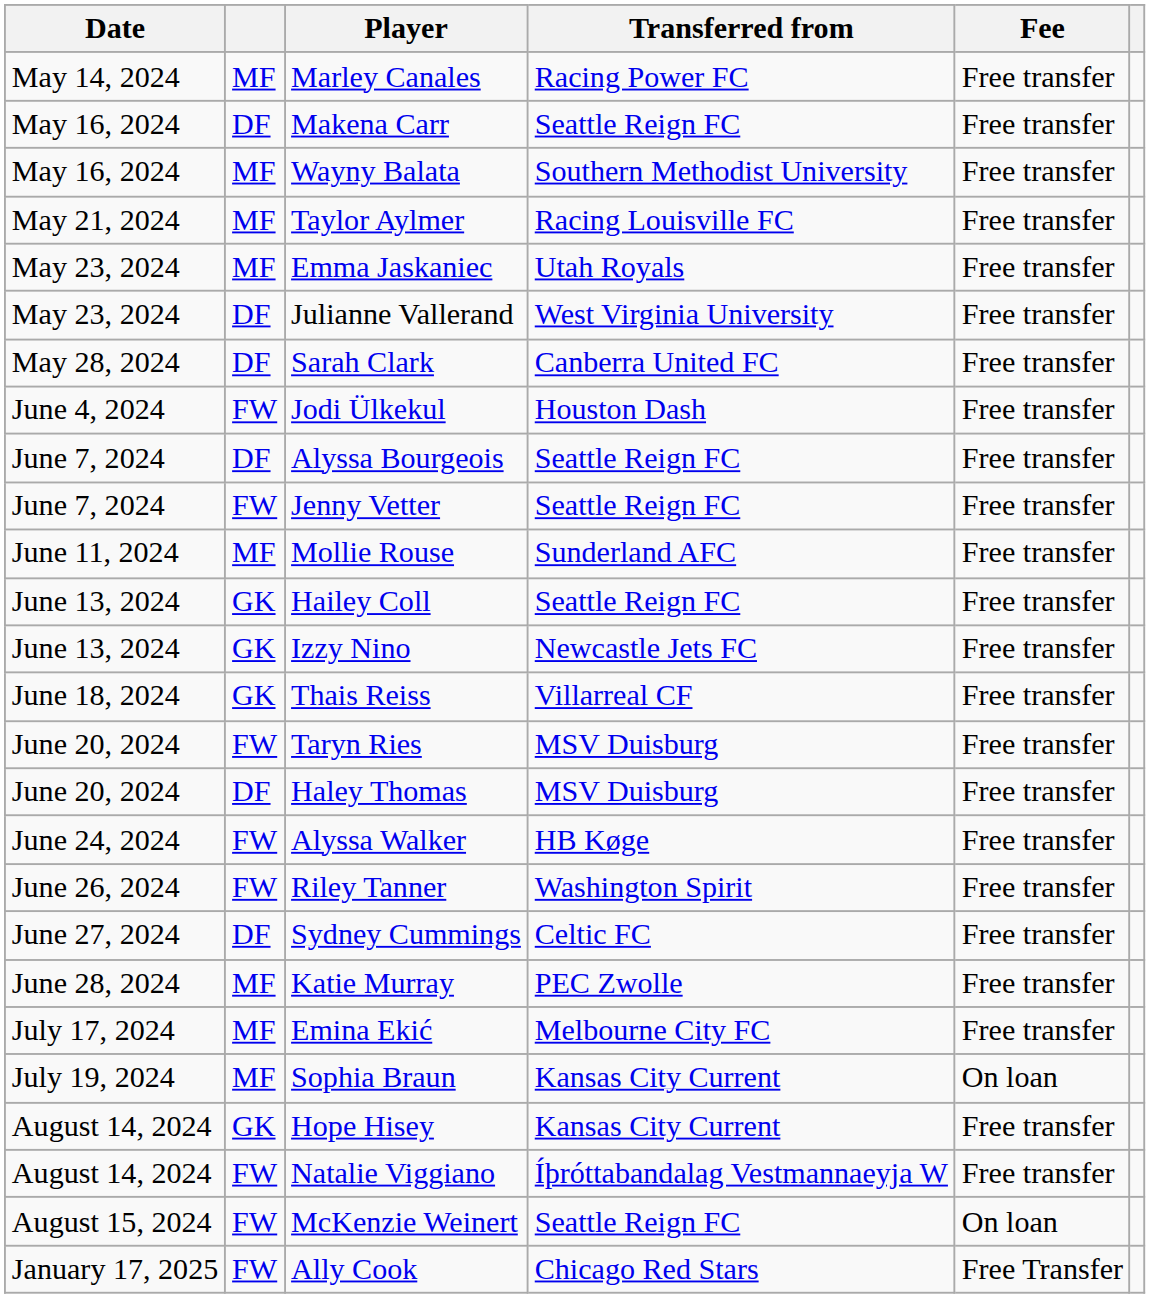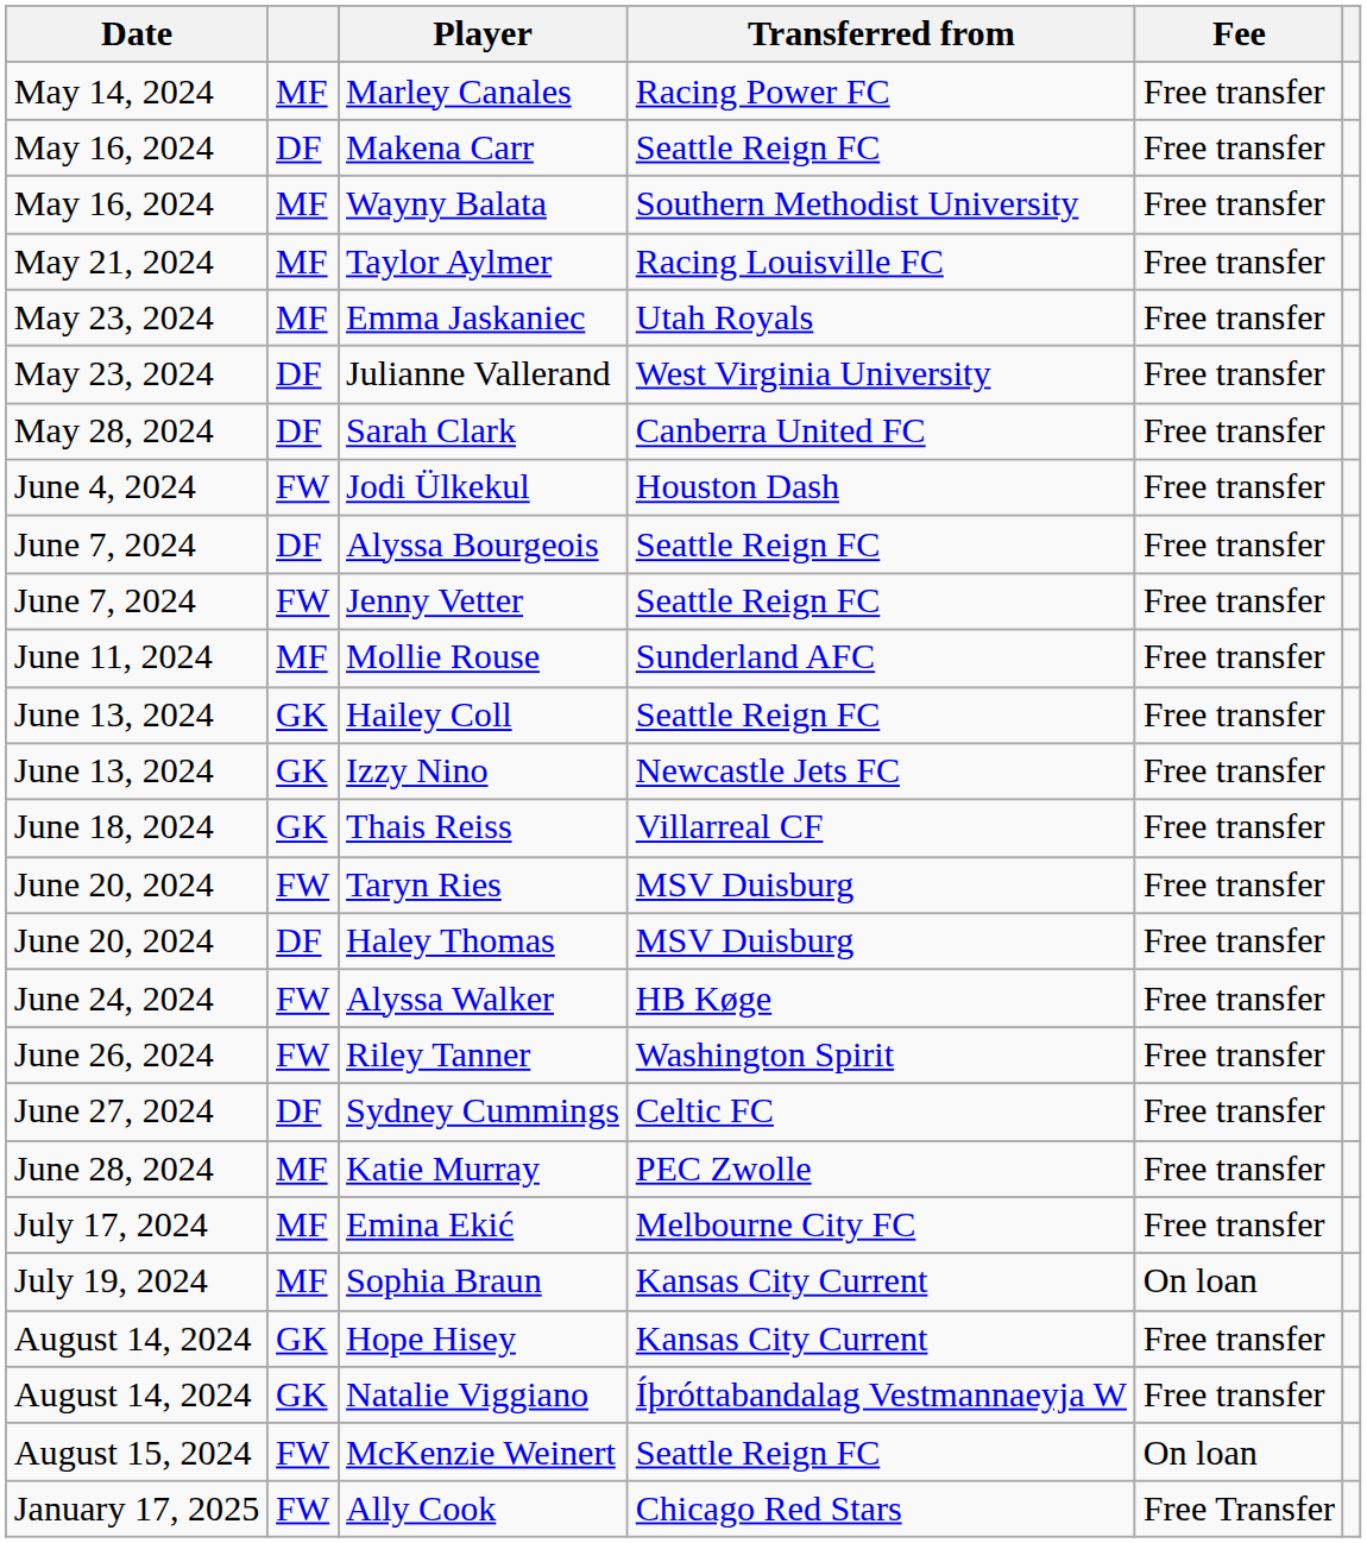 <table class="wikitable">
 <tr>
 <th>Date</th>
 <th></th>
 <th>Player</th>
 <th>Transferred from</th>
 <th>Fee</th>
 <th></th>
 </tr>
 <tr>
 <td>May 14, 2024</td>
 <td><a href='#'>MF</a></td>
 <td> <a href='#'>Marley Canales</a></td>
 <td> <a href='#'>Racing Power FC</a></td>
 <td>Free transfer</td>
 <td></td>
 </tr>
 <tr>
 <td>May 16, 2024</td>
 <td><a href='#'>DF</a></td>
 <td> <a href='#'>Makena Carr</a></td>
 <td> <a href='#'>Seattle Reign FC</a></td>
 <td>Free transfer</td>
 <td></td>
 </tr>
 <tr>
 <td>May 16, 2024</td>
 <td><a href='#'>MF</a></td>
 <td> <a href='#'>Wayny Balata</a></td>
 <td> <a href='#'>Southern Methodist University</a></td>
 <td>Free transfer</td>
 <td></td>
 </tr>
 <tr>
 <td>May 21, 2024</td>
 <td><a href='#'>MF</a></td>
 <td> <a href='#'>Taylor Aylmer</a></td>
 <td> <a href='#'>Racing Louisville FC</a></td>
 <td>Free transfer</td>
 <td></td>
 </tr>
 <tr>
 <td>May 23, 2024</td>
 <td><a href='#'>MF</a></td>
 <td> <a href='#'>Emma Jaskaniec</a></td>
 <td> <a href='#'>Utah Royals</a></td>
 <td>Free transfer</td>
 <td></td>
 </tr>
 <tr>
 <td>May 23, 2024</td>
 <td><a href='#'>DF</a></td>
 <td> Julianne Vallerand</td>
 <td> <a href='#'>West Virginia University</a></td>
 <td>Free transfer</td>
 <td></td>
 </tr>
 <tr>
 <td>May 28, 2024</td>
 <td><a href='#'>DF</a></td>
 <td> <a href='#'>Sarah Clark</a></td>
 <td> <a href='#'>Canberra United FC</a></td>
 <td>Free transfer</td>
 <td></td>
 </tr>
 <tr>
 <td>June 4, 2024</td>
 <td><a href='#'>FW</a></td>
 <td> <a href='#'>Jodi Ülkekul</a></td>
 <td> <a href='#'>Houston Dash</a></td>
 <td>Free transfer</td>
 <td></td>
 </tr>
 <tr>
 <td>June 7, 2024</td>
 <td><a href='#'>DF</a></td>
 <td> <a href='#'>Alyssa Bourgeois</a></td>
 <td> <a href='#'>Seattle Reign FC</a></td>
 <td>Free transfer</td>
 <td></td>
 </tr>
 <tr>
 <td>June 7, 2024</td>
 <td><a href='#'>FW</a></td>
 <td> <a href='#'>Jenny Vetter</a></td>
 <td> <a href='#'>Seattle Reign FC</a></td>
 <td>Free transfer</td>
 <td></td>
 </tr>
 <tr>
 <td>June 11, 2024</td>
 <td><a href='#'>MF</a></td>
 <td> <a href='#'>Mollie Rouse</a></td>
 <td> <a href='#'>Sunderland AFC</a></td>
 <td>Free transfer</td>
 <td></td>
 </tr>
 <tr>
 <td>June 13, 2024</td>
 <td><a href='#'>GK</a></td>
 <td> <a href='#'>Hailey Coll</a></td>
 <td> <a href='#'>Seattle Reign FC</a></td>
 <td>Free transfer</td>
 <td></td>
 </tr>
 <tr>
 <td>June 13, 2024</td>
 <td><a href='#'>GK</a></td>
 <td> <a href='#'>Izzy Nino</a></td>
 <td> <a href='#'>Newcastle Jets FC</a></td>
 <td>Free transfer</td>
 <td></td>
 </tr>
 <tr>
 <td>June 18, 2024</td>
 <td><a href='#'>GK</a></td>
 <td> <a href='#'>Thais Reiss</a></td>
 <td> <a href='#'>Villarreal CF</a></td>
 <td>Free transfer</td>
 <td></td>
 </tr>
 <tr>
 <td>June 20, 2024</td>
 <td><a href='#'>FW</a></td>
 <td> <a href='#'>Taryn Ries</a></td>
 <td> <a href='#'>MSV Duisburg</a></td>
 <td>Free transfer</td>
 <td></td>
 </tr>
 <tr>
 <td>June 20, 2024</td>
 <td><a href='#'>DF</a></td>
 <td> <a href='#'>Haley Thomas</a></td>
 <td> <a href='#'>MSV Duisburg</a></td>
 <td>Free transfer</td>
 <td></td>
 </tr>
 <tr>
 <td>June 24, 2024</td>
 <td><a href='#'>FW</a></td>
 <td> <a href='#'>Alyssa Walker</a></td>
 <td> <a href='#'>HB Køge</a></td>
 <td>Free transfer</td>
 <td></td>
 </tr>
 <tr>
 <td>June 26, 2024</td>
 <td><a href='#'>FW</a></td>
 <td> <a href='#'>Riley Tanner</a></td>
 <td> <a href='#'>Washington Spirit</a></td>
 <td>Free transfer</td>
 <td></td>
 </tr>
 <tr>
 <td>June 27, 2024</td>
 <td><a href='#'>DF</a></td>
 <td> <a href='#'>Sydney Cummings</a></td>
 <td> <a href='#'>Celtic FC</a></td>
 <td>Free transfer</td>
 <td></td>
 </tr>
 <tr>
 <td>June 28, 2024</td>
 <td><a href='#'>MF</a></td>
 <td> <a href='#'>Katie Murray</a></td>
 <td> <a href='#'>PEC Zwolle</a></td>
 <td>Free transfer</td>
 <td></td>
 </tr>
 <tr>
 <td>July 17, 2024</td>
 <td><a href='#'>MF</a></td>
 <td> <a href='#'>Emina Ekić</a></td>
 <td> <a href='#'>Melbourne City FC</a></td>
 <td>Free transfer</td>
 <td></td>
 </tr>
 <tr>
 <td>July 19, 2024</td>
 <td><a href='#'>MF</a></td>
 <td> <a href='#'>Sophia Braun</a></td>
 <td> <a href='#'>Kansas City Current</a></td>
 <td>On loan</td>
 <td></td>
 </tr>
 <tr>
 <td>August 14, 2024</td>
 <td><a href='#'>GK</a></td>
 <td> <a href='#'>Hope Hisey</a></td>
 <td> <a href='#'>Kansas City Current</a></td>
 <td>Free transfer</td>
 <td></td>
 </tr>
 <tr>
 <td>August 14, 2024</td>
-<td><a href='#'>FW</a></td>
+<td><a href='#'>GK</a></td>
 <td> <a href='#'>Natalie Viggiano</a></td>
 <td> <a href='#'>Íþróttabandalag Vestmannaeyja W</a></td>
 <td>Free transfer</td>
 <td></td>
 </tr>
 <tr>
 <td>August 15, 2024</td>
 <td><a href='#'>FW</a></td>
 <td> <a href='#'>McKenzie Weinert</a></td>
 <td> <a href='#'>Seattle Reign FC</a></td>
 <td>On loan</td>
 <td></td>
 </tr>
 <tr>
 <td>January 17, 2025</td>
 <td><a href='#'>FW</a></td>
 <td> <a href='#'>Ally Cook</a></td>
 <td> <a href='#'>Chicago Red Stars</a></td>
 <td>Free Transfer</td>
 <td></td>
 </tr>
 </table>
